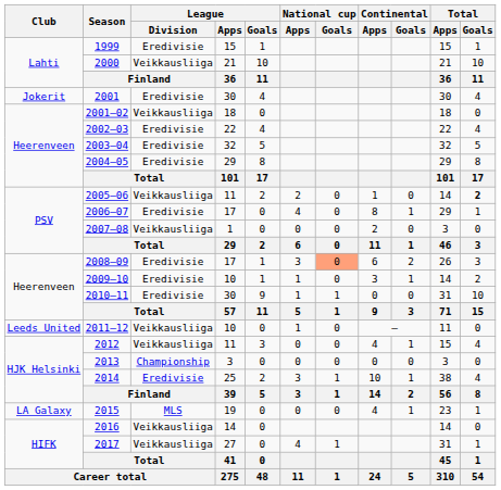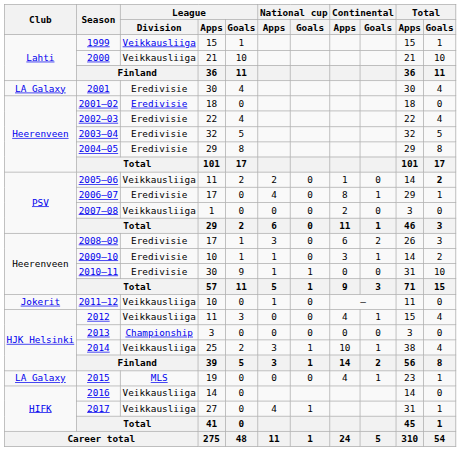 <table class=wikitable style="text-align:center">
 <tr>
 <th rowspan="2">Club</th>
 <th rowspan="2">Season</th>
 <th colspan="3">League</th>
 <th colspan="2">National cup</th>
 <th colspan="2">Continental</th>
 <th colspan="2">Total</th>
 </tr>
 <tr>
 <th>Division</th>
 <th>Apps</th>
 <th>Goals</th>
 <th>Apps</th>
 <th>Goals</th>
 <th>Apps</th>
 <th>Goals</th>
 <th>Apps</th>
 <th>Goals</th>
 </tr>
 <tr>
 <td rowspan="3"><a href='#'>Lahti</a></td>
 <td><a href='#'>1999</a></td>
-<td>Eredivisie</td>
+<td><a href='#'>Veikkausliiga</a></td>
 <td>15</td>
 <td>1</td>
 <td></td>
 <td></td>
 <td></td>
 <td></td>
 <td>15</td>
 <td>1</td>
 </tr>
 <tr>
 <td><a href='#'>2000</a></td>
 <td>Veikkausliiga</td>
 <td>21</td>
 <td>10</td>
 <td></td>
 <td></td>
 <td></td>
 <td></td>
 <td>21</td>
 <td>10</td>
 </tr>
 <tr>
 <th colspan="2">Finland</th>
 <th>36</th>
 <th>11</th>
 <th></th>
 <th></th>
 <th></th>
 <th></th>
 <th>36</th>
 <th>11</th>
 </tr>
 <tr>
-<td><a href='#'>Jokerit</a></td>
+<td><a href='#'>LA Galaxy</a></td>
 <td><a href='#'>2001</a></td>
 <td>Eredivisie</td>
 <td>30</td>
 <td>4</td>
 <td></td>
 <td></td>
 <td></td>
 <td></td>
 <td>30</td>
 <td>4</td>
 </tr>
 <tr>
 <td rowspan="5"><a href='#'>Heerenveen</a></td>
 <td><a href='#'>2001–02</a></td>
-<td>Veikkausliiga</td>
+<td><a href='#'>Eredivisie</a></td>
 <td>18</td>
 <td>0</td>
 <td></td>
 <td></td>
 <td></td>
 <td></td>
 <td>18</td>
 <td>0</td>
 </tr>
 <tr>
 <td><a href='#'>2002–03</a></td>
 <td>Eredivisie</td>
 <td>22</td>
 <td>4</td>
 <td></td>
 <td></td>
 <td></td>
 <td></td>
 <td>22</td>
 <td>4</td>
 </tr>
 <tr>
 <td><a href='#'>2003–04</a></td>
 <td>Eredivisie</td>
 <td>32</td>
 <td>5</td>
 <td></td>
 <td></td>
 <td></td>
 <td></td>
 <td>32</td>
 <td>5</td>
 </tr>
 <tr>
 <td><a href='#'>2004–05</a></td>
 <td>Eredivisie</td>
 <td>29</td>
 <td>8</td>
 <td></td>
 <td></td>
 <td></td>
 <td></td>
 <td>29</td>
 <td>8</td>
 </tr>
 <tr>
 <th colspan="2">Total</th>
 <th>101</th>
 <th>17</th>
 <th></th>
 <th></th>
 <th></th>
 <th></th>
 <th>101</th>
 <th>17</th>
 </tr>
 <tr>
 <td rowspan="4"><a href='#'>PSV</a></td>
 <td><a href='#'>2005–06</a></td>
 <td>Veikkausliiga</td>
 <td>11</td>
 <td>2</td>
 <td>2</td>
 <td>0</td>
 <td>1</td>
 <td>0</td>
 <td>14</td>
 <td><strong>2</strong></td>
 </tr>
 <tr>
 <td><a href='#'>2006–07</a></td>
 <td>Eredivisie</td>
 <td>17</td>
 <td>0</td>
 <td>4</td>
 <td>0</td>
 <td>8</td>
 <td>1</td>
 <td>29</td>
 <td>1</td>
 </tr>
 <tr>
 <td><a href='#'>2007–08</a></td>
 <td>Veikkausliiga</td>
 <td>1</td>
 <td>0</td>
 <td>0</td>
 <td>0</td>
 <td>2</td>
 <td>0</td>
 <td>3</td>
 <td>0</td>
 </tr>
 <tr>
 <th colspan="2">Total</th>
 <th>29</th>
 <th>2</th>
 <th>6</th>
 <th>0</th>
 <th>11</th>
 <th>1</th>
 <th>46</th>
 <th>3</th>
 </tr>
 <tr>
 <td rowspan="4">Heerenveen</td>
 <td><a href='#'>2008–09</a></td>
 <td>Eredivisie</td>
 <td>17</td>
 <td>1</td>
 <td>3</td>
-<td style="background: lightsalmon;">0</td>
+<td>0</td>
 <td>6</td>
 <td>2</td>
 <td>26</td>
 <td>3</td>
 </tr>
 <tr>
 <td><a href='#'>2009–10</a></td>
 <td>Eredivisie</td>
 <td>10</td>
 <td>1</td>
 <td>1</td>
 <td>0</td>
 <td>3</td>
 <td>1</td>
 <td>14</td>
 <td>2</td>
 </tr>
 <tr>
 <td><a href='#'>2010–11</a></td>
 <td>Eredivisie</td>
 <td>30</td>
 <td>9</td>
 <td>1</td>
 <td>1</td>
 <td>0</td>
 <td>0</td>
 <td>31</td>
 <td>10</td>
 </tr>
 <tr>
 <th colspan="2">Total</th>
 <th>57</th>
 <th>11</th>
 <th>5</th>
 <th>1</th>
 <th>9</th>
 <th>3</th>
 <th>71</th>
 <th>15</th>
 </tr>
 <tr>
-<td><a href='#'>Leeds United</a></td>
+<td><a href='#'>Jokerit</a></td>
 <td><a href='#'>2011–12</a></td>
 <td>Veikkausliiga</td>
 <td>10</td>
 <td>0</td>
 <td>1</td>
 <td>0</td>
 <td colspan="2">–</td>
 <td>11</td>
 <td>0</td>
 </tr>
 <tr>
 <td rowspan="4"><a href='#'>HJK Helsinki</a></td>
 <td><a href='#'>2012</a></td>
 <td>Veikkausliiga</td>
 <td>11</td>
 <td>3</td>
 <td>0</td>
 <td>0</td>
 <td>4</td>
 <td>1</td>
 <td>15</td>
 <td>4</td>
 </tr>
 <tr>
 <td><a href='#'>2013</a></td>
 <td><a href='#'>Championship</a></td>
 <td>3</td>
 <td>0</td>
 <td>0</td>
 <td>0</td>
 <td>0</td>
 <td>0</td>
 <td>3</td>
 <td>0</td>
 </tr>
 <tr>
 <td><a href='#'>2014</a></td>
-<td><a href='#'>Eredivisie</a></td>
+<td>Veikkausliiga</td>
 <td>25</td>
 <td>2</td>
 <td>3</td>
 <td>1</td>
 <td>10</td>
 <td>1</td>
 <td>38</td>
 <td>4</td>
 </tr>
 <tr>
 <th colspan="2">Finland</th>
 <th>39</th>
 <th>5</th>
 <th>3</th>
 <th>1</th>
 <th>14</th>
 <th>2</th>
 <th>56</th>
 <th>8</th>
 </tr>
 <tr>
 <td><a href='#'>LA Galaxy</a></td>
 <td><a href='#'>2015</a></td>
 <td><a href='#'>MLS</a></td>
 <td>19</td>
 <td>0</td>
 <td>0</td>
 <td>0</td>
 <td>4</td>
 <td>1</td>
 <td>23</td>
 <td>1</td>
 </tr>
 <tr>
 <td rowspan="3"><a href='#'>HIFK</a></td>
 <td><a href='#'>2016</a></td>
 <td>Veikkausliiga</td>
 <td>14</td>
 <td>0</td>
 <td></td>
 <td></td>
 <td></td>
 <td></td>
 <td>14</td>
 <td>0</td>
 </tr>
 <tr>
 <td><a href='#'>2017</a></td>
 <td>Veikkausliiga</td>
 <td>27</td>
 <td>0</td>
 <td>4</td>
 <td>1</td>
 <td></td>
 <td></td>
 <td>31</td>
 <td>1</td>
 </tr>
 <tr>
 <th colspan="2">Total</th>
 <th>41</th>
 <th>0</th>
 <th></th>
 <th></th>
 <th></th>
 <th></th>
 <th>45</th>
 <th>1</th>
 </tr>
 <tr>
 <th colspan="3">Career total</th>
 <th>275</th>
 <th>48</th>
 <th>11</th>
 <th>1</th>
 <th>24</th>
 <th>5</th>
 <th>310</th>
 <th>54</th>
 </tr>
 </table>
